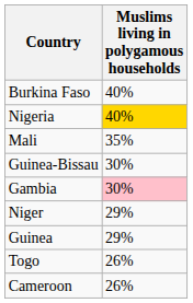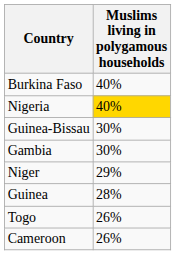 <table class="wikitable sortable floatright">
 <tr>
 <th>Country</th>
 <th>Muslims<br> living in<br> polygamous<br> households</th>
 </tr>
 <tr>
 <td>Burkina Faso</td>
 <td>40%</td>
 </tr>
 <tr>
 <td>Nigeria</td>
 <td style="background: gold;">40%</td>
 </tr>
 <tr>
-<td>Mali</td>
-<td>35%</td>
-</tr>
-<tr>
 <td>Guinea-Bissau</td>
 <td>30%</td>
 </tr>
 <tr>
 <td>Gambia</td>
-<td style="background: pink;">30%</td>
+<td>30%</td>
 </tr>
 <tr>
 <td>Niger</td>
 <td>29%</td>
 </tr>
 <tr>
 <td>Guinea</td>
-<td>29%</td>
+<td>28%</td>
 </tr>
 <tr>
 <td>Togo</td>
 <td>26%</td>
 </tr>
 <tr>
 <td>Cameroon</td>
 <td>26%</td>
 </tr>
 </table>
